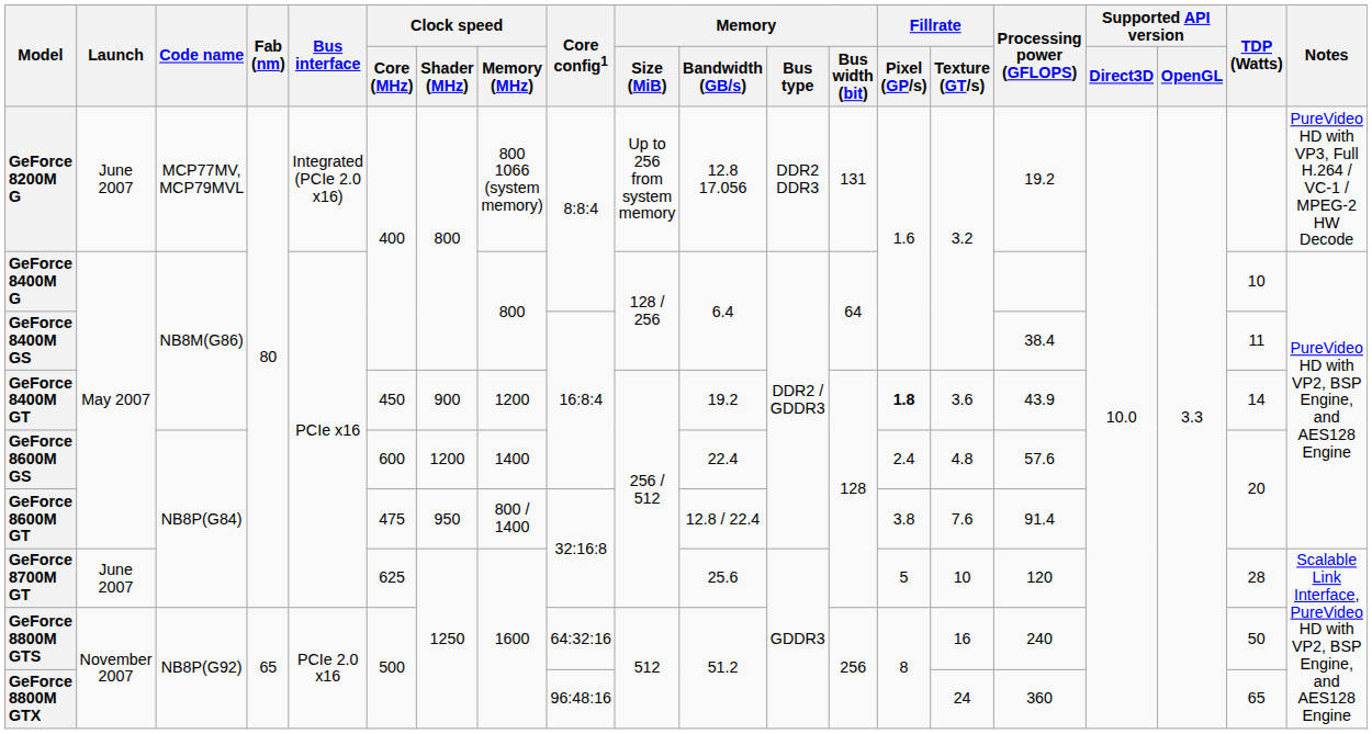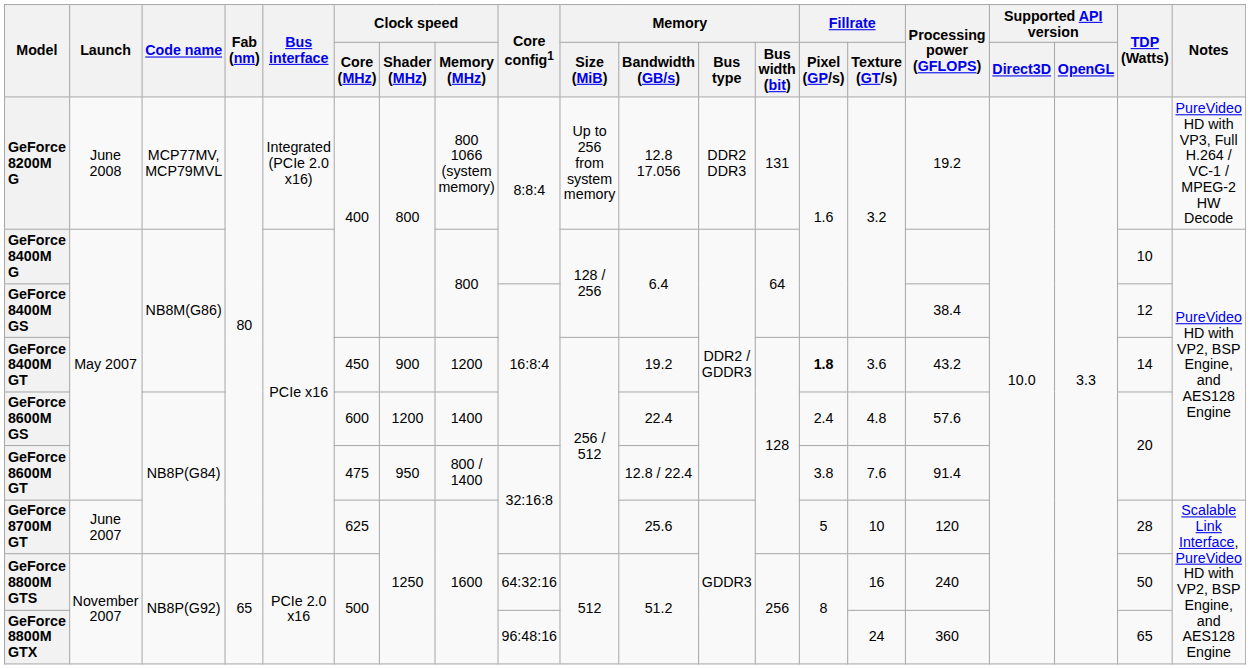 <table class="mw-datatable wikitable sortable sort-under" style="font-size:85%; text-align:center;">
 <tr>
 <th rowspan=2>Model</th>
 <th rowspan=2>Launch</th>
 <th rowspan=2><a href='#'>Code name</a></th>
 <th rowspan=2>Fab (<a href='#'>nm</a>)</th>
 <th rowspan=2><a href='#'>Bus</a> <a href='#'>interface</a></th>
 <th colspan="3">Clock speed</th>
 <th rowspan="2">Core config<sup>1</sup></th>
 <th colspan=4>Memory</th>
 <th colspan="2"><a href='#'>Fillrate</a></th>
 <th rowspan="2">Processing power (<a href='#'>GFLOPS</a>)</th>
 <th colspan="2">Supported <a href='#'>API</a> version</th>
 <th rowspan=2><a href='#'>TDP</a> (Watts)</th>
 <th rowspan=2>Notes</th>
 </tr>
 <tr>
 <th>Core (<a href='#'>MHz</a>)</th>
 <th>Shader (<a href='#'>MHz</a>)</th>
 <th>Memory (<a href='#'>MHz</a>)</th>
 <th>Size (<a href='#'>MiB</a>)</th>
 <th>Bandwidth (<a href='#'>GB/s</a>)</th>
 <th>Bus type</th>
 <th>Bus width (<a href='#'>bit</a>)</th>
 <th>Pixel (<a href='#'>GP</a>/s)</th>
 <th>Texture (<a href='#'>GT</a>/s)</th>
 <th><a href='#'>Direct3D</a></th>
 <th><a href='#'>OpenGL</a></th>
 </tr>
 <tr>
 <th style="text-align:left;">GeForce 8200M G</th>
-<td>June 2007</td>
+<td>June 2008</td>
 <td>MCP77MV, MCP79MVL</td>
 <td rowspan="7">80</td>
 <td>Integrated (PCIe 2.0 x16)</td>
 <td rowspan="3">400</td>
 <td rowspan="3">800</td>
 <td>800<br>1066<br>(system memory)</td>
 <td rowspan="2">8:8:4</td>
 <td>Up to 256 from system memory</td>
 <td>12.8<br>17.056</td>
 <td>DDR2<br>DDR3</td>
 <td>131</td>
 <td rowspan="3">1.6</td>
 <td rowspan="3">3.2</td>
 <td>19.2</td>
 <td rowspan="9">10.0</td>
 <td rowspan="9">3.3</td>
 <td></td>
 <td><a href='#'>PureVideo</a> HD with VP3, Full H.264 / VC-1 / MPEG-2 HW Decode</td>
 </tr>
 <tr>
 <th style="text-align:left;">GeForce 8400M G</th>
 <td rowspan="5">May 2007</td>
 <td rowspan="3">NB8M(G86)</td>
 <td rowspan="6">PCIe x16</td>
 <td rowspan="2">800</td>
 <td rowspan="2">128 / 256</td>
 <td rowspan="2">6.4</td>
 <td rowspan="5">DDR2 / GDDR3</td>
 <td rowspan="2">64</td>
 <td></td>
 <td>10</td>
 <td rowspan="5"><a href='#'>PureVideo</a> HD with VP2, BSP Engine, and AES128 Engine</td>
 </tr>
 <tr>
 <th style="text-align:left;">GeForce 8400M GS</th>
 <td rowspan="3">16:8:4</td>
 <td>38.4</td>
-<td>11</td>
+<td>12</td>
 </tr>
 <tr>
 <th style="text-align:left;">GeForce 8400M GT</th>
 <td>450</td>
 <td>900</td>
 <td>1200</td>
 <td rowspan="4">256 / 512</td>
 <td>19.2</td>
 <td rowspan="4">128</td>
 <td><strong>1.8</strong></td>
 <td>3.6</td>
-<td>43.9</td>
+<td>43.2</td>
 <td>14</td>
 </tr>
 <tr>
 <th style="text-align:left;">GeForce 8600M GS</th>
 <td rowspan="3">NB8P(G84)</td>
 <td>600</td>
 <td>1200</td>
 <td>1400</td>
 <td>22.4</td>
 <td>2.4</td>
 <td>4.8</td>
 <td>57.6</td>
 <td rowspan="2">20</td>
 </tr>
 <tr>
 <th style="text-align:left;">GeForce 8600M GT</th>
 <td>475</td>
 <td>950</td>
 <td>800 / 1400</td>
 <td rowspan="2">32:16:8</td>
 <td>12.8 / 22.4</td>
 <td>3.8</td>
 <td>7.6</td>
 <td>91.4</td>
 </tr>
 <tr>
 <th style="text-align:left;">GeForce 8700M GT</th>
 <td>June 2007</td>
 <td>625</td>
 <td rowspan="3">1250</td>
 <td rowspan="3">1600</td>
 <td>25.6</td>
 <td rowspan="3">GDDR3</td>
 <td>5</td>
 <td>10</td>
 <td>120</td>
 <td>28</td>
 <td rowspan="3"><a href='#'>Scalable Link Interface</a>, <a href='#'>PureVideo</a> HD with VP2, BSP Engine, and AES128 Engine</td>
 </tr>
 <tr>
 <th style="text-align:left;">GeForce 8800M GTS</th>
 <td rowspan="2">November 2007</td>
 <td rowspan="2">NB8P(G92)</td>
 <td rowspan="2">65</td>
 <td rowspan="2">PCIe 2.0 x16</td>
 <td rowspan="2">500</td>
 <td>64:32:16</td>
 <td rowspan="2">512</td>
 <td rowspan="2">51.2</td>
 <td rowspan="2">256</td>
 <td rowspan="2">8</td>
 <td>16</td>
 <td>240</td>
 <td>50</td>
 </tr>
 <tr>
 <th style="text-align:left;">GeForce 8800M GTX</th>
 <td>96:48:16</td>
 <td>24</td>
 <td>360</td>
 <td>65</td>
 </tr>
 </table>
